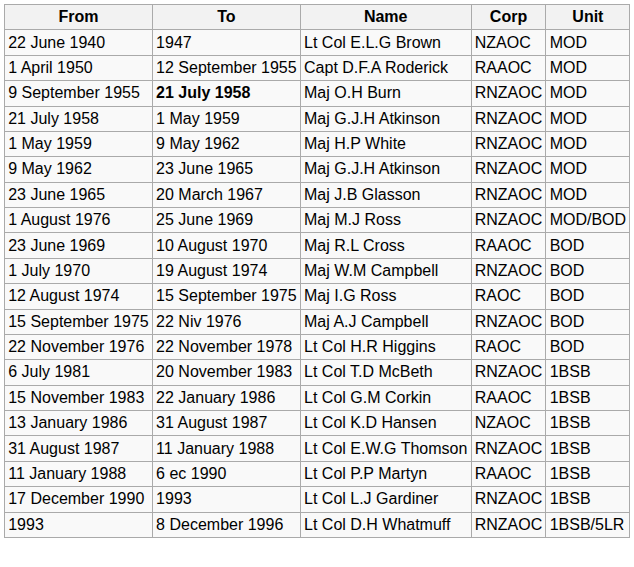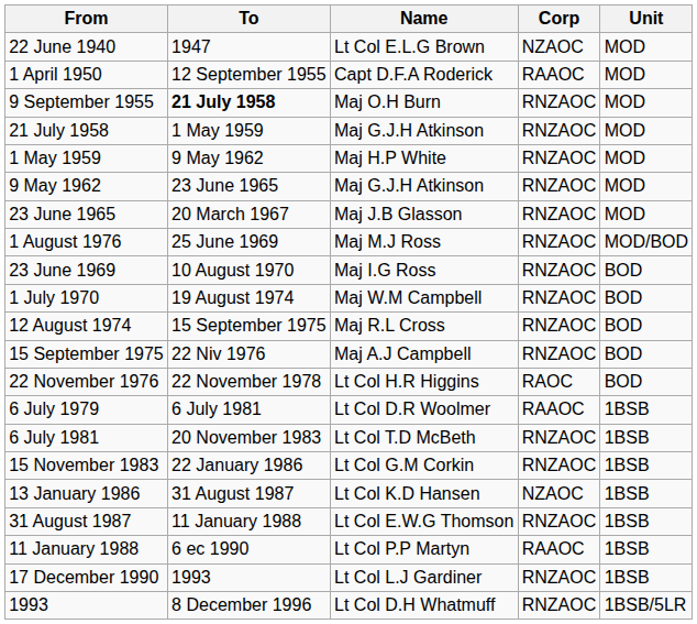 <table class="wikitable">
 <tr>
 <th>From</th>
 <th>To</th>
 <th>Name</th>
 <th>Corp</th>
 <th>Unit</th>
 </tr>
 <tr>
 <td>22 June 1940</td>
 <td>1947</td>
 <td>Lt Col E.L.G Brown</td>
 <td>NZAOC</td>
 <td>MOD</td>
 </tr>
 <tr>
 <td>1 April 1950</td>
 <td>12 September 1955</td>
 <td>Capt D.F.A Roderick</td>
 <td>RAAOC</td>
 <td>MOD</td>
 </tr>
 <tr>
 <td>9 September 1955</td>
 <td><strong>21 July 1958</strong></td>
 <td>Maj O.H Burn</td>
 <td>RNZAOC</td>
 <td>MOD</td>
 </tr>
 <tr>
 <td>21 July 1958</td>
 <td>1 May 1959</td>
 <td>Maj G.J.H Atkinson</td>
 <td>RNZAOC</td>
 <td>MOD</td>
 </tr>
 <tr>
 <td>1 May 1959</td>
 <td>9 May 1962</td>
 <td>Maj H.P White</td>
 <td>RNZAOC</td>
 <td>MOD</td>
 </tr>
 <tr>
 <td>9 May 1962</td>
 <td>23 June 1965</td>
 <td>Maj G.J.H Atkinson</td>
 <td>RNZAOC</td>
 <td>MOD</td>
 </tr>
 <tr>
 <td>23 June 1965</td>
 <td>20 March 1967</td>
 <td>Maj J.B Glasson</td>
 <td>RNZAOC</td>
 <td>MOD</td>
 </tr>
 <tr>
 <td>1 August 1976</td>
 <td>25 June 1969</td>
 <td>Maj M.J Ross</td>
 <td>RNZAOC</td>
 <td>MOD/BOD</td>
 </tr>
 <tr>
 <td>23 June 1969</td>
 <td>10 August 1970</td>
-<td>Maj R.L Cross</td>
-<td>RAAOC</td>
+<td>Maj I.G Ross</td>
+<td>RNZAOC</td>
 <td>BOD</td>
 </tr>
 <tr>
 <td>1 July 1970</td>
 <td>19 August 1974</td>
 <td>Maj W.M Campbell</td>
 <td>RNZAOC</td>
 <td>BOD</td>
 </tr>
 <tr>
 <td>12 August 1974</td>
 <td>15 September 1975</td>
-<td>Maj I.G Ross</td>
-<td>RAOC</td>
+<td>Maj R.L Cross</td>
+<td>RNZAOC</td>
 <td>BOD</td>
 </tr>
 <tr>
 <td>15 September 1975</td>
 <td>22 Niv 1976</td>
 <td>Maj A.J Campbell</td>
 <td>RNZAOC</td>
 <td>BOD</td>
 </tr>
 <tr>
 <td>22 November 1976</td>
 <td>22 November 1978</td>
 <td>Lt Col H.R Higgins</td>
 <td>RAOC</td>
 <td>BOD</td>
 </tr>
 <tr>
+<td>6 July 1979</td>
+<td>6 July 1981</td>
+<td>Lt Col D.R Woolmer</td>
+<td>RAAOC</td>
+<td>1BSB</td>
+</tr>
+<tr>
 <td>6 July 1981</td>
 <td>20 November 1983</td>
 <td>Lt Col T.D McBeth</td>
 <td>RNZAOC</td>
 <td>1BSB</td>
 </tr>
 <tr>
 <td>15 November 1983</td>
 <td>22 January 1986</td>
 <td>Lt Col G.M Corkin</td>
-<td>RAAOC</td>
+<td>RNZAOC</td>
 <td>1BSB</td>
 </tr>
 <tr>
 <td>13 January 1986</td>
 <td>31 August 1987</td>
 <td>Lt Col K.D Hansen</td>
 <td>NZAOC</td>
 <td>1BSB</td>
 </tr>
 <tr>
 <td>31 August 1987</td>
 <td>11 January 1988</td>
 <td>Lt Col E.W.G Thomson</td>
 <td>RNZAOC</td>
 <td>1BSB</td>
 </tr>
 <tr>
 <td>11 January 1988</td>
 <td>6 ec 1990</td>
 <td>Lt Col P.P Martyn</td>
 <td>RAAOC</td>
 <td>1BSB</td>
 </tr>
 <tr>
 <td>17 December 1990</td>
 <td>1993</td>
 <td>Lt Col L.J Gardiner</td>
 <td>RNZAOC</td>
 <td>1BSB</td>
 </tr>
 <tr>
 <td>1993</td>
 <td>8 December 1996</td>
 <td>Lt Col D.H Whatmuff</td>
 <td>RNZAOC</td>
 <td>1BSB/5LR</td>
 </tr>
 </table>
